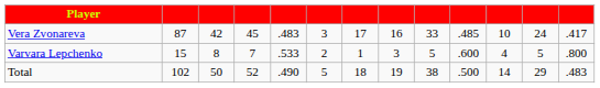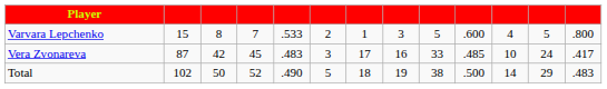 <table class="wikitable" style="text-align:center">
 <tr>
 <th style="background:red; color:#CCFF00" width="200px">Player</th>
 <th style="background:red; color:#CCFF00" width="40px"></th>
 <th style="background:red; color:#CCFF00" width="40px"></th>
 <th style="background:red; color:#CCFF00" width="40px"></th>
 <th style="background:red; color:#CCFF00" width="40px"></th>
 <th style="background:red; color:#CCFF00" width="40px"></th>
 <th style="background:red; color:#CCFF00" width="40px"></th>
 <th style="background:red; color:#CCFF00" width="40px"></th>
 <th style="background:red; color:#CCFF00" width="40px"></th>
 <th style="background:red; color:#CCFF00" width="40px"></th>
 <th style="background:red; color:#CCFF00" width="40px"></th>
 <th style="background:red; color:#CCFF00" width="40px"></th>
 <th style="background:red; color:#CCFF00" width="40px"></th>
 </tr>
 <tr>
+<td style="text-align:left"><a href='#'>Varvara Lepchenko</a></td>
+<td>15</td>
+<td>8</td>
+<td>7</td>
+<td>.533</td>
+<td>2</td>
+<td>1</td>
+<td>3</td>
+<td>5</td>
+<td>.600</td>
+<td>4</td>
+<td>5</td>
+<td>.800</td>
+</tr>
+<tr>
 <td style="text-align:left"><a href='#'>Vera Zvonareva</a></td>
 <td>87</td>
 <td>42</td>
 <td>45</td>
 <td>.483</td>
 <td>3</td>
 <td>17</td>
 <td>16</td>
 <td>33</td>
 <td>.485</td>
 <td>10</td>
 <td>24</td>
 <td>.417</td>
-</tr>
-<tr>
-<td style="text-align:left"><a href='#'>Varvara Lepchenko</a></td>
-<td>15</td>
-<td>8</td>
-<td>7</td>
-<td>.533</td>
-<td>2</td>
-<td>1</td>
-<td>3</td>
-<td>5</td>
-<td>.600</td>
-<td>4</td>
-<td>5</td>
-<td>.800</td>
 </tr>
 <tr>
 <td style="text-align:left">Total</td>
 <td>102</td>
 <td>50</td>
 <td>52</td>
 <td>.490</td>
 <td>5</td>
 <td>18</td>
 <td>19</td>
 <td>38</td>
 <td>.500</td>
 <td>14</td>
 <td>29</td>
 <td>.483</td>
 </tr>
 </table>
